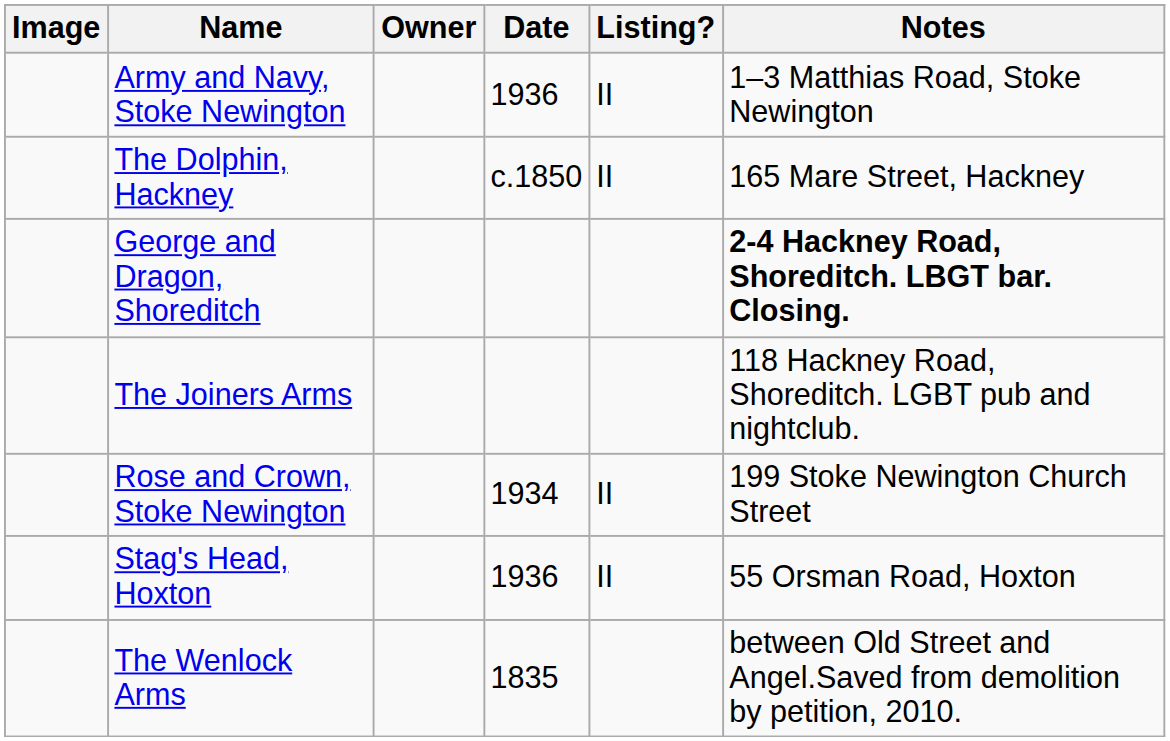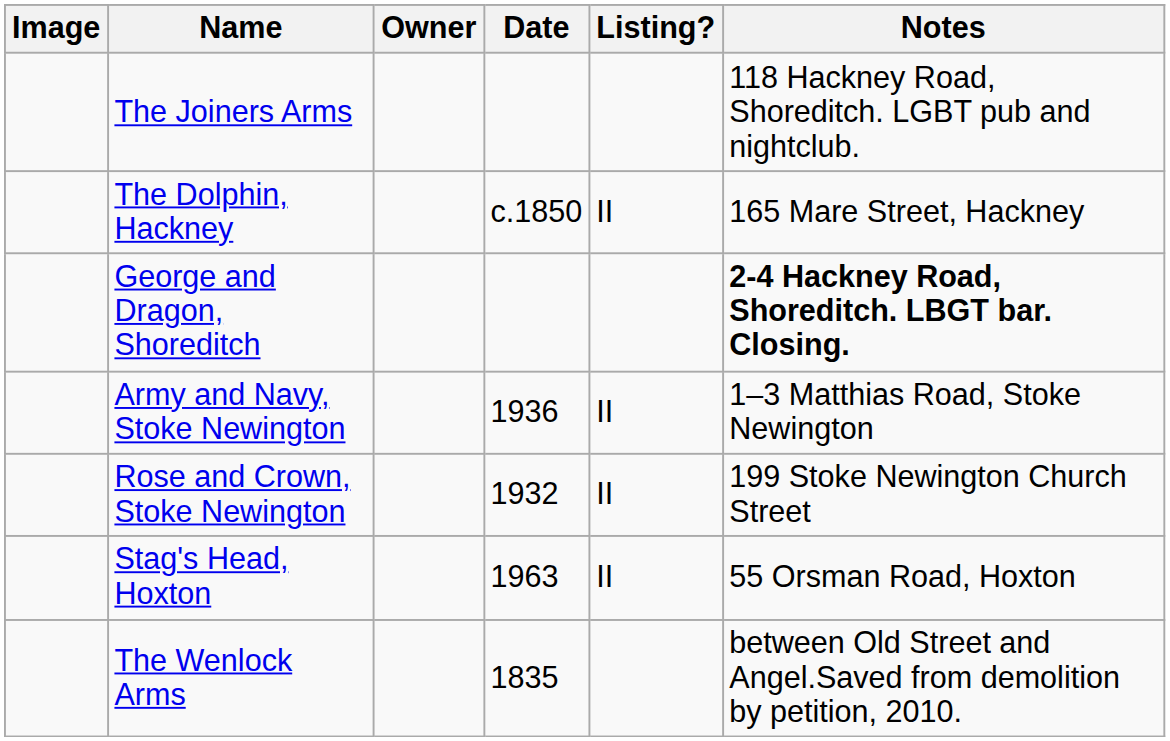 <table class="wikitable sortable">
 <tr>
 <th>Image</th>
 <th>Name</th>
 <th>Owner</th>
 <th>Date</th>
 <th>Listing?</th>
 <th>Notes</th>
 </tr>
 <tr>
 <td></td>
-<td><a href='#'>Army and Navy, Stoke Newington</a></td>
+<td><a href='#'>The Joiners Arms</a></td>
 <td></td>
-<td>1936</td>
-<td>II</td>
-<td>1–3 Matthias Road, Stoke Newington</td>
+<td></td>
+<td></td>
+<td>118 Hackney Road, Shoreditch. LGBT pub and nightclub.</td>
 </tr>
 <tr>
 <td></td>
 <td><a href='#'>The Dolphin, Hackney</a></td>
 <td></td>
 <td>c.1850</td>
 <td>II</td>
 <td>165 Mare Street, Hackney</td>
 </tr>
 <tr>
 <td></td>
 <td><a href='#'>George and Dragon, Shoreditch</a></td>
 <td></td>
 <td></td>
 <td></td>
 <td><strong>2-4 Hackney Road, Shoreditch. LBGT bar. Closing.</strong></td>
 </tr>
 <tr>
 <td></td>
-<td><a href='#'>The Joiners Arms</a></td>
+<td><a href='#'>Army and Navy, Stoke Newington</a></td>
 <td></td>
-<td></td>
-<td></td>
-<td>118 Hackney Road, Shoreditch. LGBT pub and nightclub.</td>
+<td>1936</td>
+<td>II</td>
+<td>1–3 Matthias Road, Stoke Newington</td>
 </tr>
 <tr>
 <td></td>
 <td><a href='#'>Rose and Crown, Stoke Newington</a></td>
 <td></td>
-<td>1934</td>
+<td>1932</td>
 <td>II</td>
 <td>199 Stoke Newington Church Street</td>
 </tr>
 <tr>
 <td></td>
 <td><a href='#'>Stag's Head, Hoxton</a></td>
 <td></td>
-<td>1936</td>
+<td>1963</td>
 <td>II</td>
 <td>55 Orsman Road, Hoxton</td>
 </tr>
 <tr>
 <td></td>
 <td><a href='#'>The Wenlock Arms</a></td>
 <td></td>
 <td>1835</td>
 <td></td>
 <td>between Old Street and Angel.Saved from demolition by petition, 2010.</td>
 </tr>
 </table>
